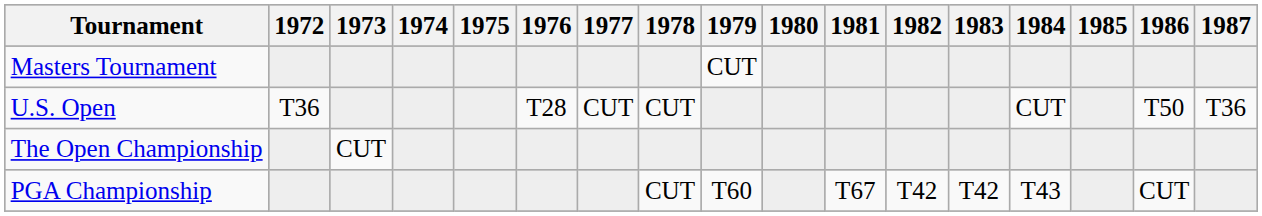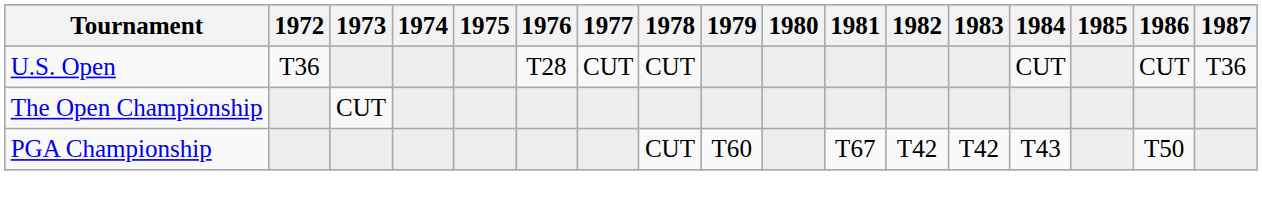 <table class="wikitable" style="font-size:95%;text-align:center;">
 <tr>
 <th>Tournament</th>
 <th>1972</th>
 <th>1973</th>
 <th>1974</th>
 <th>1975</th>
 <th>1976</th>
 <th>1977</th>
 <th>1978</th>
 <th>1979</th>
 <th>1980</th>
 <th>1981</th>
 <th>1982</th>
 <th>1983</th>
 <th>1984</th>
 <th>1985</th>
 <th>1986</th>
 <th>1987</th>
 </tr>
 <tr>
-<td align=left><a href='#'>Masters Tournament</a></td>
-<td style="background:#eeeeee;"></td>
-<td style="background:#eeeeee;"></td>
-<td style="background:#eeeeee;"></td>
-<td style="background:#eeeeee;"></td>
-<td style="background:#eeeeee;"></td>
-<td style="background:#eeeeee;"></td>
-<td style="background:#eeeeee;"></td>
-<td>CUT</td>
-<td style="background:#eeeeee;"></td>
-<td style="background:#eeeeee;"></td>
-<td style="background:#eeeeee;"></td>
-<td style="background:#eeeeee;"></td>
-<td style="background:#eeeeee;"></td>
-<td style="background:#eeeeee;"></td>
-<td style="background:#eeeeee;"></td>
-<td style="background:#eeeeee;"></td>
-</tr>
-<tr>
 <td align=left><a href='#'>U.S. Open</a></td>
 <td>T36</td>
 <td style="background:#eeeeee;"></td>
 <td style="background:#eeeeee;"></td>
 <td style="background:#eeeeee;"></td>
 <td>T28</td>
 <td>CUT</td>
 <td>CUT</td>
 <td style="background:#eeeeee;"></td>
 <td style="background:#eeeeee;"></td>
 <td style="background:#eeeeee;"></td>
 <td style="background:#eeeeee;"></td>
 <td style="background:#eeeeee;"></td>
 <td>CUT</td>
 <td style="background:#eeeeee;"></td>
-<td>T50</td>
+<td>CUT</td>
 <td>T36</td>
 </tr>
 <tr>
 <td align=left><a href='#'>The Open Championship</a></td>
 <td style="background:#eeeeee;"></td>
 <td>CUT</td>
 <td style="background:#eeeeee;"></td>
 <td style="background:#eeeeee;"></td>
 <td style="background:#eeeeee;"></td>
 <td style="background:#eeeeee;"></td>
 <td style="background:#eeeeee;"></td>
 <td style="background:#eeeeee;"></td>
 <td style="background:#eeeeee;"></td>
 <td style="background:#eeeeee;"></td>
 <td style="background:#eeeeee;"></td>
 <td style="background:#eeeeee;"></td>
 <td style="background:#eeeeee;"></td>
 <td style="background:#eeeeee;"></td>
 <td style="background:#eeeeee;"></td>
 <td style="background:#eeeeee;"></td>
 </tr>
 <tr>
 <td align=left><a href='#'>PGA Championship</a></td>
 <td style="background:#eeeeee;"></td>
 <td style="background:#eeeeee;"></td>
 <td style="background:#eeeeee;"></td>
 <td style="background:#eeeeee;"></td>
 <td style="background:#eeeeee;"></td>
 <td style="background:#eeeeee;"></td>
 <td>CUT</td>
 <td>T60</td>
 <td style="background:#eeeeee;"></td>
 <td>T67</td>
 <td>T42</td>
 <td>T42</td>
 <td>T43</td>
 <td style="background:#eeeeee;"></td>
-<td>CUT</td>
+<td>T50</td>
 <td style="background:#eeeeee;"></td>
 </tr>
 </table>
